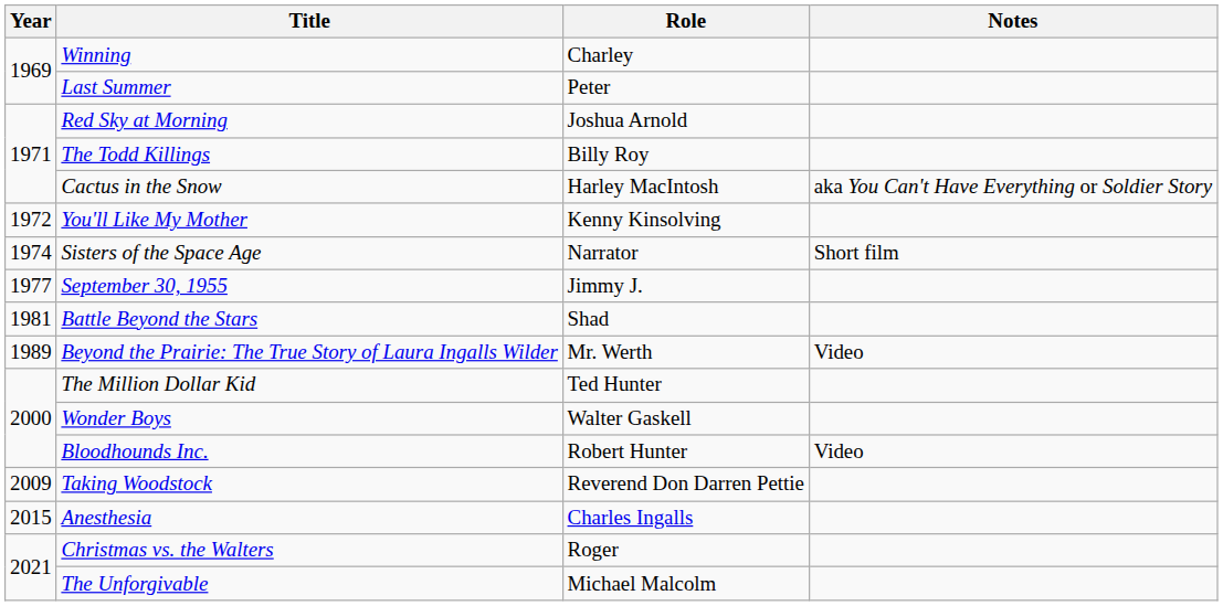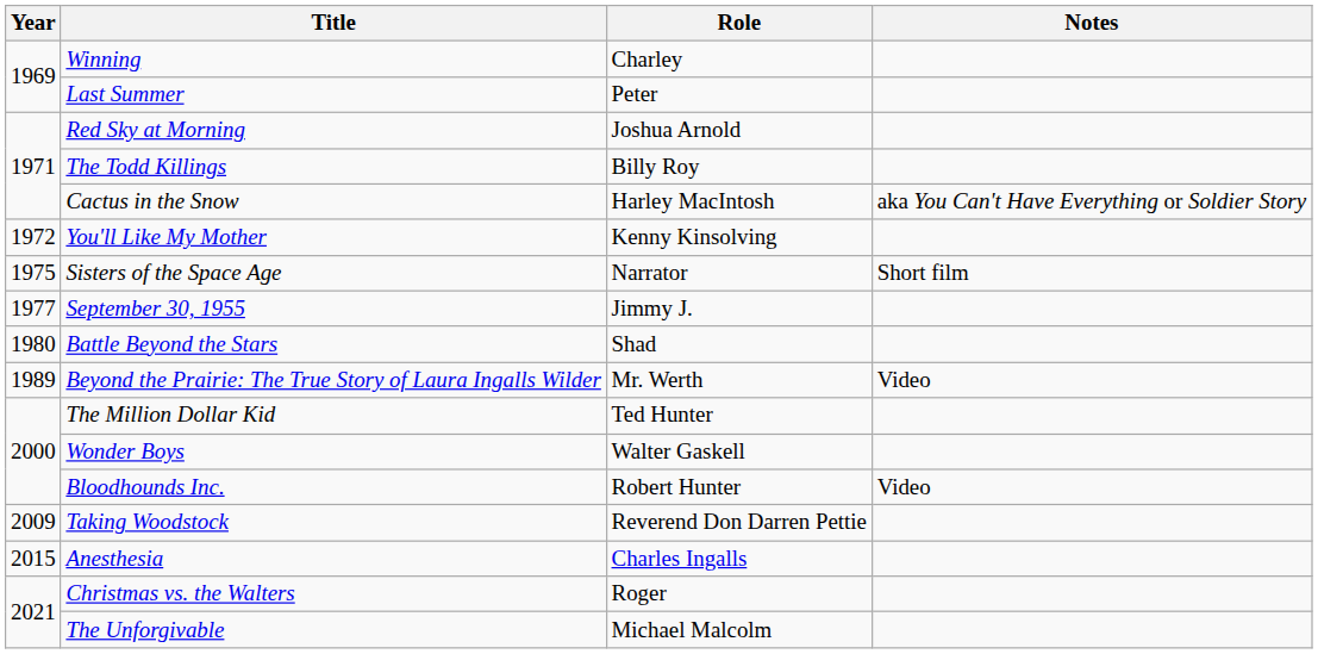 <table class="wikitable sortable">
 <tr>
 <th>Year</th>
 <th>Title</th>
 <th>Role</th>
 <th class="unsortable">Notes</th>
 </tr>
 <tr>
 <td rowspan=2>1969</td>
 <td><em><a href='#'>Winning</a></em></td>
 <td>Charley</td>
 <td></td>
 </tr>
 <tr>
 <td><em><a href='#'>Last Summer</a></em></td>
 <td>Peter</td>
 <td></td>
 </tr>
 <tr>
 <td rowspan=3>1971</td>
 <td><em><a href='#'>Red Sky at Morning</a></em></td>
 <td>Joshua Arnold</td>
 <td></td>
 </tr>
 <tr>
 <td><em><a href='#'>The Todd Killings</a></em></td>
 <td>Billy Roy</td>
 <td></td>
 </tr>
 <tr>
 <td><em>Cactus in the Snow</em></td>
 <td>Harley MacIntosh</td>
 <td>aka <em>You Can't Have Everything</em> or <em>Soldier Story</em></td>
 </tr>
 <tr>
 <td>1972</td>
 <td><em><a href='#'>You'll Like My Mother</a></em></td>
 <td>Kenny Kinsolving</td>
 <td></td>
 </tr>
 <tr>
-<td>1974</td>
+<td>1975</td>
 <td><em>Sisters of the Space Age</em></td>
 <td>Narrator</td>
 <td>Short film</td>
 </tr>
 <tr>
 <td>1977</td>
 <td><em><a href='#'>September 30, 1955</a></em></td>
 <td>Jimmy J.</td>
 <td></td>
 </tr>
 <tr>
-<td>1981</td>
+<td>1980</td>
 <td><em><a href='#'>Battle Beyond the Stars</a></em></td>
 <td>Shad</td>
 <td></td>
 </tr>
 <tr>
 <td>1989</td>
 <td><em><a href='#'>Beyond the Prairie: The True Story of Laura Ingalls Wilder</a></em></td>
 <td>Mr. Werth</td>
 <td>Video</td>
 </tr>
 <tr>
 <td rowspan=3>2000</td>
 <td><em>The Million Dollar Kid</em></td>
 <td>Ted Hunter</td>
 <td></td>
 </tr>
 <tr>
 <td><em><a href='#'>Wonder Boys</a></em></td>
 <td>Walter Gaskell</td>
 <td></td>
 </tr>
 <tr>
 <td><em><a href='#'>Bloodhounds Inc.</a></em></td>
 <td>Robert Hunter</td>
 <td>Video</td>
 </tr>
 <tr>
 <td>2009</td>
 <td><em><a href='#'>Taking Woodstock</a></em></td>
 <td>Reverend Don Darren Pettie</td>
 <td></td>
 </tr>
 <tr>
 <td>2015</td>
 <td><em><a href='#'>Anesthesia</a></em></td>
 <td><a href='#'>Charles Ingalls</a></td>
 <td></td>
 </tr>
 <tr>
 <td rowspan=2>2021</td>
 <td><em><a href='#'>Christmas vs. the Walters</a></em></td>
 <td>Roger</td>
 <td></td>
 </tr>
 <tr>
 <td><em><a href='#'>The Unforgivable</a></em></td>
 <td>Michael Malcolm</td>
 <td></td>
 </tr>
 </table>
